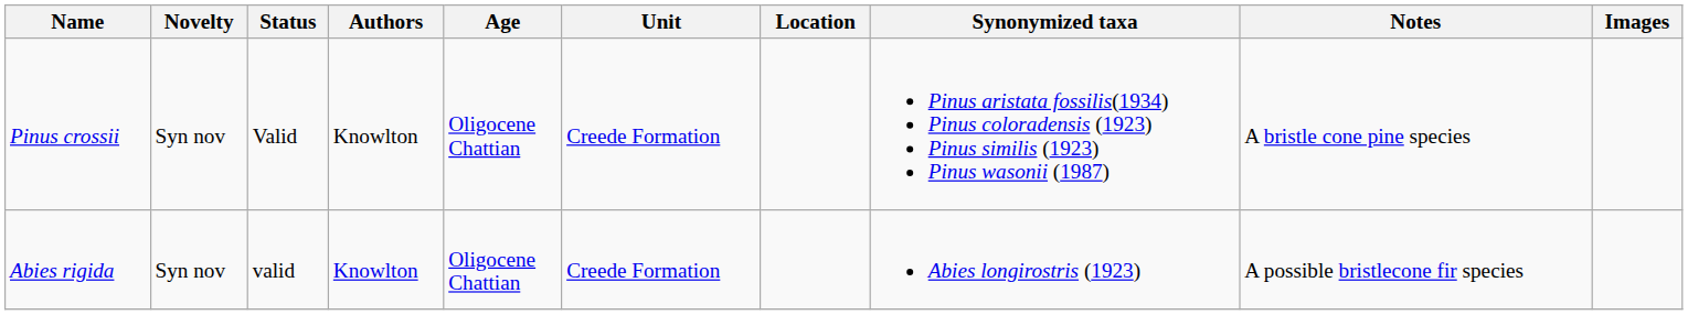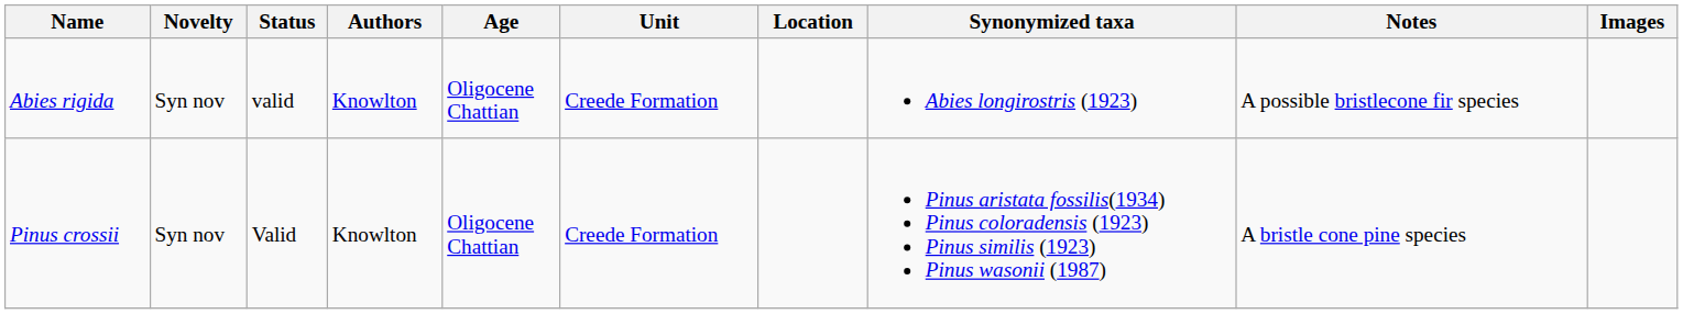 <table class="wikitable sortable" align="center" width="80%">
 <tr>
 <th>Name</th>
 <th>Novelty</th>
 <th>Status</th>
 <th>Authors</th>
 <th>Age</th>
 <th>Unit</th>
 <th>Location</th>
 <th>Synonymized taxa</th>
 <th>Notes</th>
 <th>Images</th>
 </tr>
 <tr>
+<td><br><em><a href='#'>Abies rigida</a></em></td>
+<td><br>Syn nov</td>
+<td><br>valid</td>
+<td><br><a href='#'>Knowlton</a></td>
+<td><br><a href='#'>Oligocene</a><br><a href='#'>Chattian</a></td>
+<td><br><a href='#'>Creede Formation</a></td>
+<td><br><br></td>
+<td><br><ul><li><em><a href='#'>Abies longirostris</a></em> (<a href='#'>1923</a>)</li></ul></td>
+<td><br>A possible <a href='#'>bristlecone fir</a> species</td>
+<td><br></td>
+</tr>
+<tr>
 <td><br><em><a href='#'>Pinus crossii</a></em></td>
 <td><br>Syn nov</td>
 <td><br>Valid</td>
 <td><br>Knowlton</td>
 <td><br><a href='#'>Oligocene</a><br><a href='#'>Chattian</a></td>
 <td><br><a href='#'>Creede Formation</a></td>
 <td><br><br></td>
 <td><br><ul><li><em><a href='#'>Pinus aristata fossilis</a></em>(<a href='#'>1934</a>)</li><li><em><a href='#'>Pinus coloradensis</a></em> (<a href='#'>1923</a>)</li><li><em><a href='#'>Pinus similis</a></em> (<a href='#'>1923</a>)</li><li><em><a href='#'>Pinus wasonii</a></em> (<a href='#'>1987</a>)</li></ul></td>
 <td><br>A <a href='#'>bristle cone pine</a> species</td>
 <td></td>
 </tr>
 <tr>
-<td><br><em><a href='#'>Abies rigida</a></em></td>
-<td><br>Syn nov</td>
-<td><br>valid</td>
-<td><br><a href='#'>Knowlton</a></td>
-<td><br><a href='#'>Oligocene</a><br><a href='#'>Chattian</a></td>
-<td><br><a href='#'>Creede Formation</a></td>
-<td><br><br></td>
-<td><br><ul><li><em><a href='#'>Abies longirostris</a></em> (<a href='#'>1923</a>)</li></ul></td>
-<td><br>A possible <a href='#'>bristlecone fir</a> species</td>
-<td><br></td>
-</tr>
-<tr>
 </tr>
 </table>
